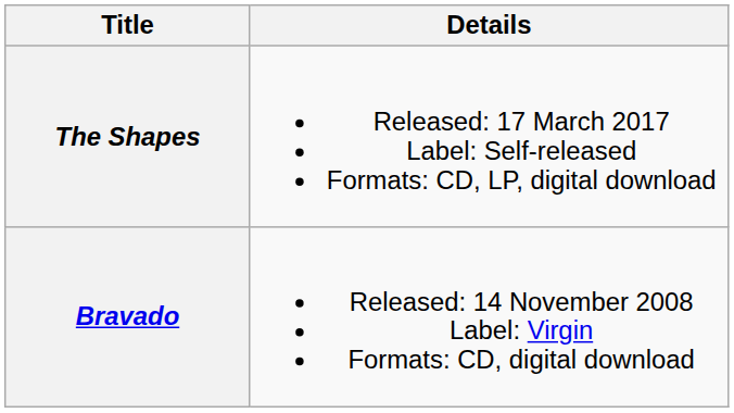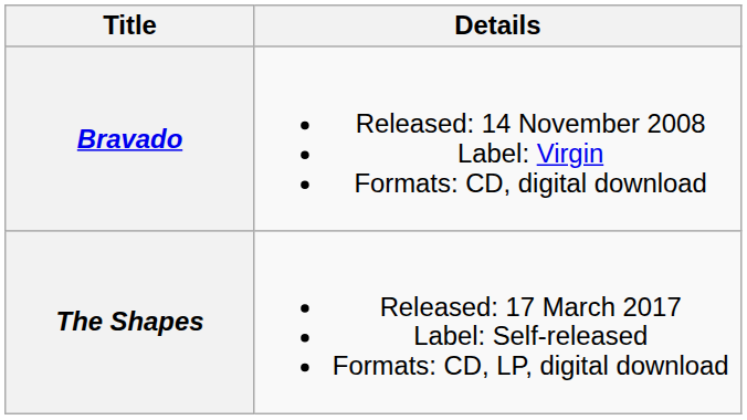 <table class="wikitable plainrowheaders" style="text-align:center;">
 <tr>
 <th scope="col" style="width:9em;">Title</th>
 <th scope="col" style="width:18em;">Details</th>
 </tr>
 <tr>
+<th scope="row"><em><a href='#'>Bravado</a></em></th>
+<td><br><ul><li>Released: 14 November 2008</li><li>Label: <a href='#'>Virgin</a></li><li>Formats: CD, digital download</li></ul></td>
+</tr>
+<tr>
 <th scope="row"><em>The Shapes</em></th>
 <td><br><ul><li>Released: 17 March 2017</li><li>Label: Self-released</li><li>Formats: CD, LP, digital download</li></ul></td>
 </tr>
-<tr>
-<th scope="row"><em><a href='#'>Bravado</a></em></th>
-<td><br><ul><li>Released: 14 November 2008</li><li>Label: <a href='#'>Virgin</a></li><li>Formats: CD, digital download</li></ul></td>
-</tr>
 </table>
